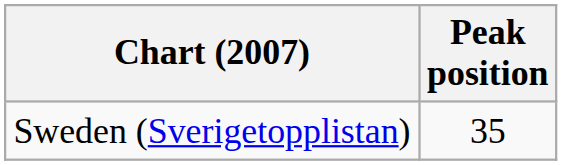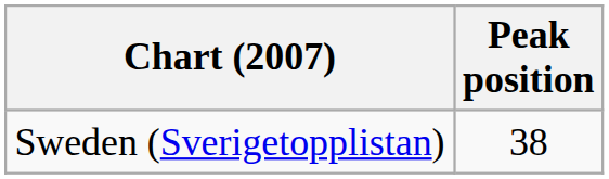 <table class="wikitable">
 <tr>
 <th>Chart (2007)</th>
 <th>Peak<br>position</th>
 </tr>
 <tr>
 <td>Sweden (<a href='#'>Sverigetopplistan</a>)</td>
-<td align="center">35</td>
+<td align="center">38</td>
 </tr>
 </table>
